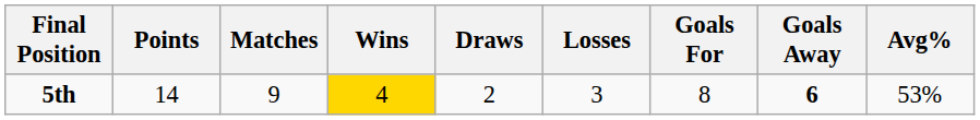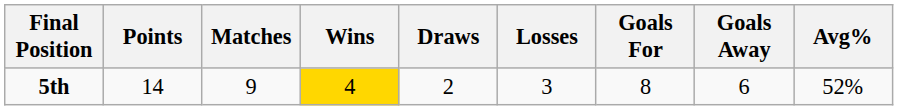 <table class="wikitable" style="font-size: 95%; text-align: center;">
 <tr>
 <th width=60>Final Position</th>
 <th width=60>Points</th>
 <th width=60>Matches</th>
 <th width=60>Wins</th>
 <th width=60>Draws</th>
 <th width=60>Losses</th>
 <th width=60>Goals For</th>
 <th width=60>Goals Away</th>
 <th width=60>Avg%</th>
 </tr>
 <tr>
 <td><strong>5th</strong></td>
 <td>14</td>
 <td>9</td>
 <td style="background: gold;">4</td>
 <td>2</td>
 <td>3</td>
 <td>8</td>
-<td><strong>6</strong></td>
-<td>53%</td>
+<td>6</td>
+<td>52%</td>
 </tr>
 </table>
